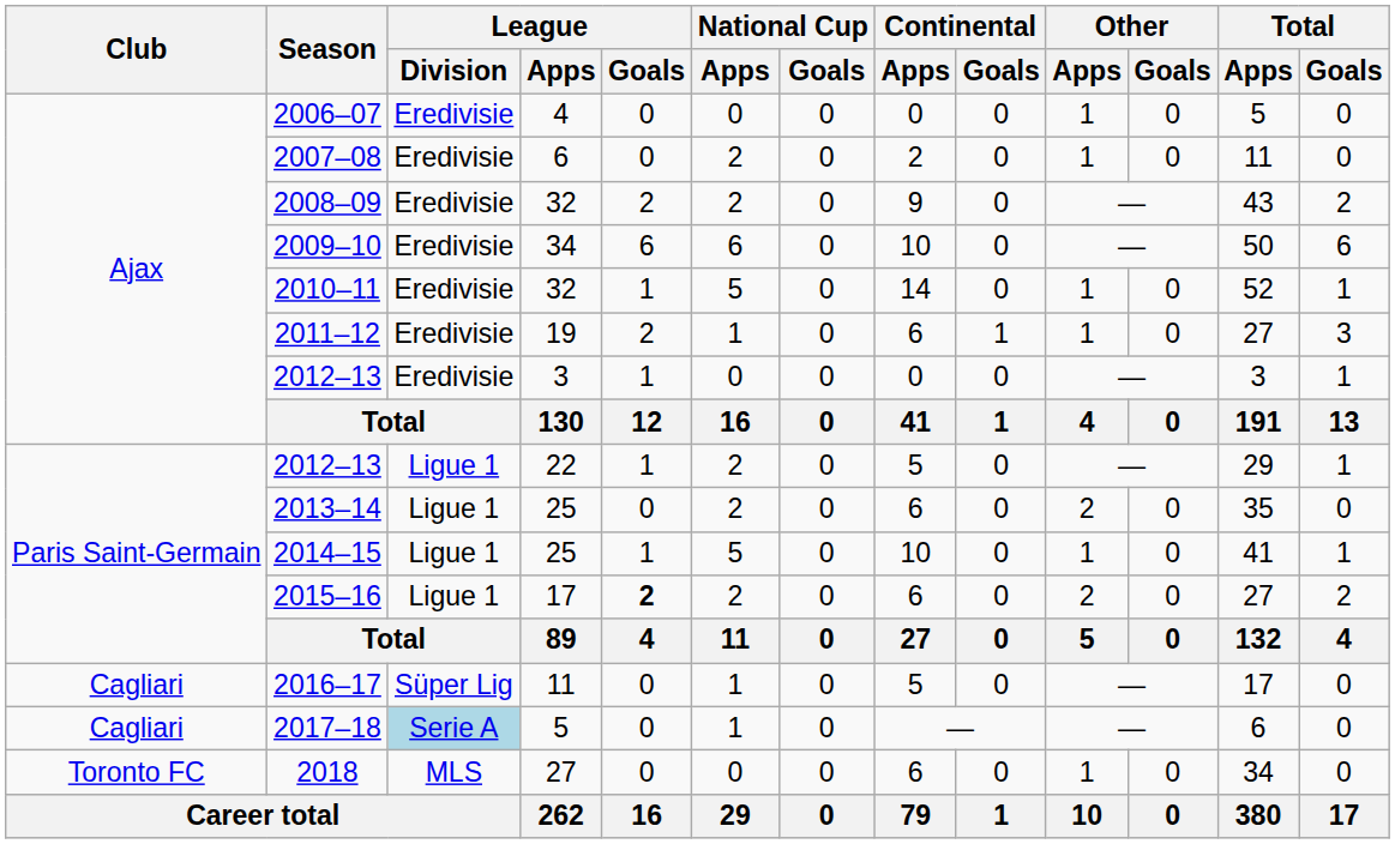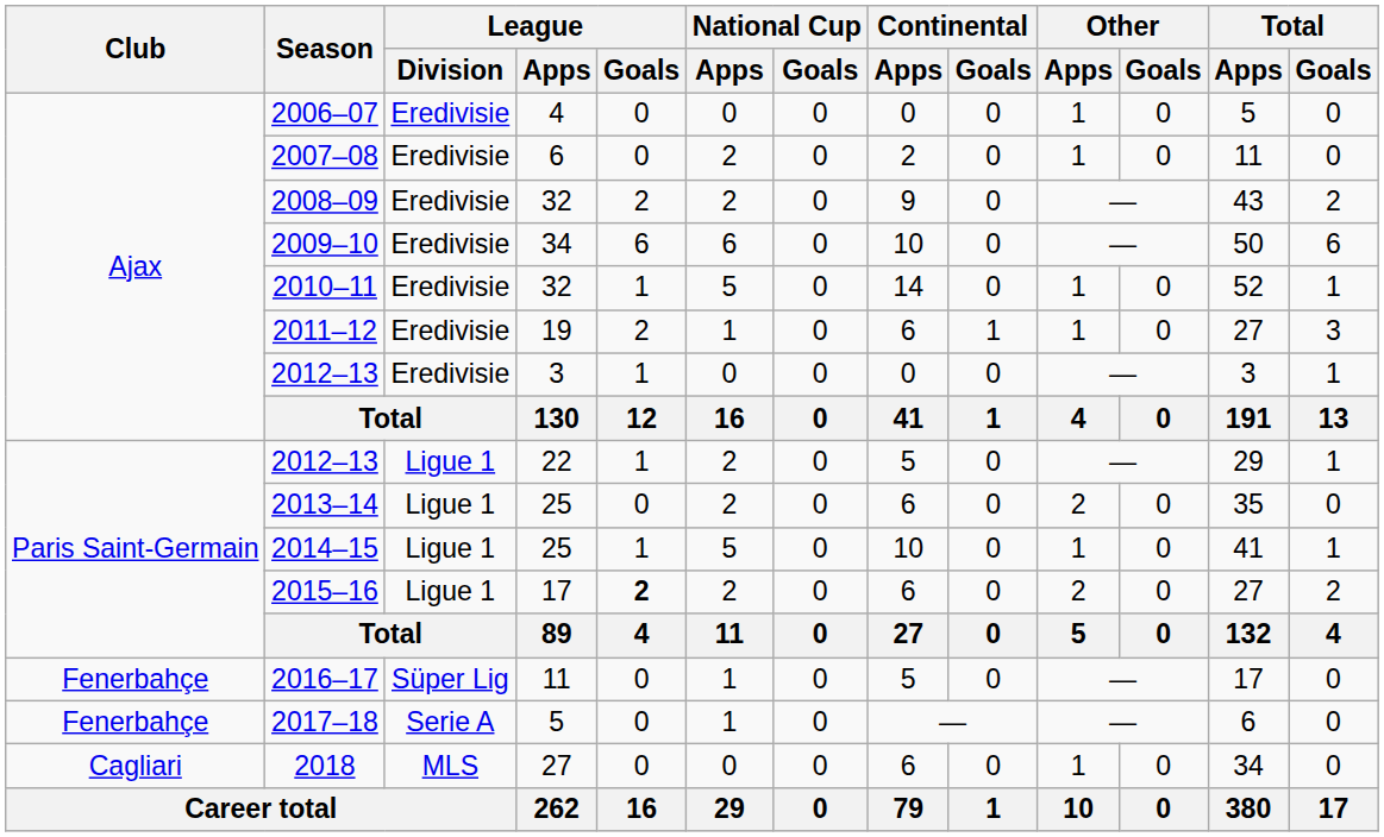 <table class="wikitable" style="text-align:center">
 <tr>
 <th rowspan="2">Club</th>
 <th rowspan="2">Season</th>
 <th colspan="3">League</th>
 <th colspan="2">National Cup</th>
 <th colspan="2">Continental</th>
 <th colspan="2">Other</th>
 <th colspan="2">Total</th>
 </tr>
 <tr>
 <th>Division</th>
 <th>Apps</th>
 <th>Goals</th>
 <th>Apps</th>
 <th>Goals</th>
 <th>Apps</th>
 <th>Goals</th>
 <th>Apps</th>
 <th>Goals</th>
 <th>Apps</th>
 <th>Goals</th>
 </tr>
 <tr>
 <td rowspan="8"><a href='#'>Ajax</a></td>
 <td><a href='#'>2006–07</a></td>
 <td><a href='#'>Eredivisie</a></td>
 <td>4</td>
 <td>0</td>
 <td>0</td>
 <td>0</td>
 <td>0</td>
 <td>0</td>
 <td>1</td>
 <td>0</td>
 <td>5</td>
 <td>0</td>
 </tr>
 <tr>
 <td><a href='#'>2007–08</a></td>
 <td>Eredivisie</td>
 <td>6</td>
 <td>0</td>
 <td>2</td>
 <td>0</td>
 <td>2</td>
 <td>0</td>
 <td>1</td>
 <td>0</td>
 <td>11</td>
 <td>0</td>
 </tr>
 <tr>
 <td><a href='#'>2008–09</a></td>
 <td>Eredivisie</td>
 <td>32</td>
 <td>2</td>
 <td>2</td>
 <td>0</td>
 <td>9</td>
 <td>0</td>
 <td colspan="2">—</td>
 <td>43</td>
 <td>2</td>
 </tr>
 <tr>
 <td><a href='#'>2009–10</a></td>
 <td>Eredivisie</td>
 <td>34</td>
 <td>6</td>
 <td>6</td>
 <td>0</td>
 <td>10</td>
 <td>0</td>
 <td colspan="2">—</td>
 <td>50</td>
 <td>6</td>
 </tr>
 <tr>
 <td><a href='#'>2010–11</a></td>
 <td>Eredivisie</td>
 <td>32</td>
 <td>1</td>
 <td>5</td>
 <td>0</td>
 <td>14</td>
 <td>0</td>
 <td>1</td>
 <td>0</td>
 <td>52</td>
 <td>1</td>
 </tr>
 <tr>
 <td><a href='#'>2011–12</a></td>
 <td>Eredivisie</td>
 <td>19</td>
 <td>2</td>
 <td>1</td>
 <td>0</td>
 <td>6</td>
 <td>1</td>
 <td>1</td>
 <td>0</td>
 <td>27</td>
 <td>3</td>
 </tr>
 <tr>
 <td><a href='#'>2012–13</a></td>
 <td>Eredivisie</td>
 <td>3</td>
 <td>1</td>
 <td>0</td>
 <td>0</td>
 <td>0</td>
 <td>0</td>
 <td colspan="2">—</td>
 <td>3</td>
 <td>1</td>
 </tr>
 <tr>
 <th colspan="2">Total</th>
 <th>130</th>
 <th>12</th>
 <th>16</th>
 <th>0</th>
 <th>41</th>
 <th>1</th>
 <th>4</th>
 <th>0</th>
 <th>191</th>
 <th>13</th>
 </tr>
 <tr>
 <td rowspan="5"><a href='#'>Paris Saint-Germain</a></td>
 <td><a href='#'>2012–13</a></td>
 <td><a href='#'>Ligue 1</a></td>
 <td>22</td>
 <td>1</td>
 <td>2</td>
 <td>0</td>
 <td>5</td>
 <td>0</td>
 <td colspan="2">—</td>
 <td>29</td>
 <td>1</td>
 </tr>
 <tr>
 <td><a href='#'>2013–14</a></td>
 <td>Ligue 1</td>
 <td>25</td>
 <td>0</td>
 <td>2</td>
 <td>0</td>
 <td>6</td>
 <td>0</td>
 <td>2</td>
 <td>0</td>
 <td>35</td>
 <td>0</td>
 </tr>
 <tr>
 <td><a href='#'>2014–15</a></td>
 <td>Ligue 1</td>
 <td>25</td>
 <td>1</td>
 <td>5</td>
 <td>0</td>
 <td>10</td>
 <td>0</td>
 <td>1</td>
 <td>0</td>
 <td>41</td>
 <td>1</td>
 </tr>
 <tr>
 <td><a href='#'>2015–16</a></td>
 <td>Ligue 1</td>
 <td>17</td>
 <td><strong>2</strong></td>
 <td>2</td>
 <td>0</td>
 <td>6</td>
 <td>0</td>
 <td>2</td>
 <td>0</td>
 <td>27</td>
 <td>2</td>
 </tr>
 <tr>
 <th colspan="2">Total</th>
 <th>89</th>
 <th>4</th>
 <th>11</th>
 <th>0</th>
 <th>27</th>
 <th>0</th>
 <th>5</th>
 <th>0</th>
 <th>132</th>
 <th>4</th>
 </tr>
 <tr>
-<td><a href='#'>Cagliari</a></td>
+<td><a href='#'>Fenerbahçe</a></td>
 <td><a href='#'>2016–17</a></td>
 <td><a href='#'>Süper Lig</a></td>
 <td>11</td>
 <td>0</td>
 <td>1</td>
 <td>0</td>
 <td>5</td>
 <td>0</td>
 <td colspan="2">—</td>
 <td>17</td>
 <td>0</td>
 </tr>
 <tr>
-<td><a href='#'>Cagliari</a></td>
+<td><a href='#'>Fenerbahçe</a></td>
 <td><a href='#'>2017–18</a></td>
-<td style="background: lightblue;"><a href='#'>Serie A</a></td>
+<td><a href='#'>Serie A</a></td>
 <td>5</td>
 <td>0</td>
 <td>1</td>
 <td>0</td>
 <td colspan="2">—</td>
 <td colspan="2">—</td>
 <td>6</td>
 <td>0</td>
 </tr>
 <tr>
-<td><a href='#'>Toronto FC</a></td>
+<td><a href='#'>Cagliari</a></td>
 <td><a href='#'>2018</a></td>
 <td><a href='#'>MLS</a></td>
 <td>27</td>
 <td>0</td>
 <td>0</td>
 <td>0</td>
 <td>6</td>
 <td>0</td>
 <td>1</td>
 <td>0</td>
 <td>34</td>
 <td>0</td>
 </tr>
 <tr>
 <th colspan="3">Career total</th>
 <th>262</th>
 <th>16</th>
 <th>29</th>
 <th>0</th>
 <th>79</th>
 <th>1</th>
 <th>10</th>
 <th>0</th>
 <th>380</th>
 <th>17</th>
 </tr>
 </table>
